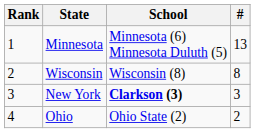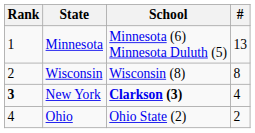 <table class="wikitable">
 <tr>
 <th>Rank</th>
 <th>State</th>
 <th>School</th>
 <th>#</th>
 </tr>
 <tr>
 <td>1</td>
 <td><a href='#'>Minnesota</a></td>
 <td><a href='#'>Minnesota</a> (6) <br><a href='#'>Minnesota Duluth</a> (5)</td>
 <td>13</td>
 </tr>
 <tr>
 <td>2</td>
 <td><a href='#'>Wisconsin</a></td>
 <td><a href='#'>Wisconsin</a> (8)</td>
 <td>8</td>
 </tr>
 <tr>
-<td>3</td>
+<td><strong>3</strong></td>
 <td><a href='#'>New York</a></td>
 <td><strong><a href='#'>Clarkson</a> (3)</strong></td>
-<td>3</td>
+<td>4</td>
 </tr>
 <tr>
 <td>4</td>
 <td><a href='#'>Ohio</a></td>
 <td><a href='#'>Ohio State</a> (2)</td>
 <td>2</td>
 </tr>
 </table>
